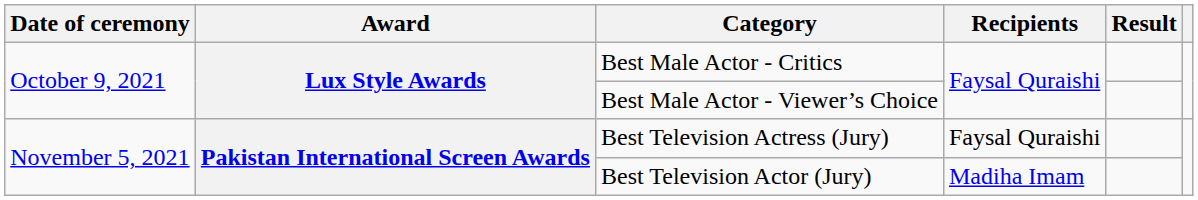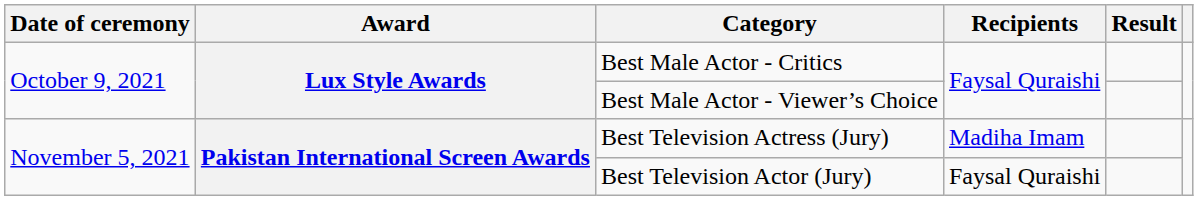 <table class="wikitable plainrowheaders sortable">
 <tr>
 <th scope="col">Date of ceremony</th>
 <th scope="col">Award</th>
 <th scope="col">Category</th>
 <th scope="col">Recipients</th>
 <th scope="col">Result</th>
 <th scope="col" class="unsortable"></th>
 </tr>
 <tr>
 <td rowspan="2"><a href='#'>October 9, 2021</a></td>
 <th scope="row" rowspan="2"><a href='#'>Lux Style Awards</a></th>
 <td>Best Male Actor - Critics</td>
 <td rowspan=2><a href='#'>Faysal Quraishi</a></td>
 <td></td>
 <td rowspan=2></td>
 </tr>
 <tr>
 <td>Best Male Actor - Viewer’s Choice</td>
 <td></td>
 </tr>
 <tr>
 <td rowspan="2" scope="row"><a href='#'>November 5, 2021</a></td>
 <th scope="row" rowspan="2"><a href='#'>Pakistan International Screen Awards</a></th>
 <td>Best Television Actress (Jury)</td>
-<td>Faysal Quraishi</td>
+<td><a href='#'>Madiha Imam</a></td>
 <td></td>
 <td rowspan=2></td>
 </tr>
 <tr>
 <td>Best Television Actor (Jury)</td>
-<td><a href='#'>Madiha Imam</a></td>
+<td>Faysal Quraishi</td>
 <td></td>
 </tr>
 </table>
